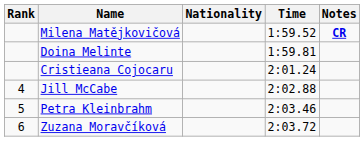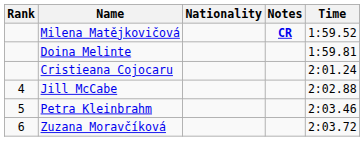 <table class="wikitable sortable" style="text-align:center">
 <tr>
 <th>Rank</th>
 <th>Name</th>
 <th>Nationality</th>
+<th>Notes</th>
 <th>Time</th>
-<th>Notes</th>
 </tr>
 <tr>
 <td></td>
 <td align="left"><a href='#'>Milena Matějkovičová</a></td>
 <td align=left></td>
+<td><strong><a href='#'>CR</a></strong></td>
 <td>1:59.52</td>
-<td><strong><a href='#'>CR</a></strong></td>
 </tr>
 <tr>
 <td></td>
 <td align="left"><a href='#'>Doina Melinte</a></td>
 <td align=left></td>
+<td></td>
 <td>1:59.81</td>
-<td></td>
 </tr>
 <tr>
 <td></td>
 <td align="left"><a href='#'>Cristieana Cojocaru</a></td>
 <td align=left></td>
+<td></td>
 <td>2:01.24</td>
-<td></td>
 </tr>
 <tr>
 <td>4</td>
 <td align="left"><a href='#'>Jill McCabe</a></td>
 <td align=left></td>
+<td></td>
 <td>2:02.88</td>
-<td></td>
 </tr>
 <tr>
 <td>5</td>
 <td align="left"><a href='#'>Petra Kleinbrahm</a></td>
 <td align=left></td>
+<td></td>
 <td>2:03.46</td>
-<td></td>
 </tr>
 <tr>
 <td>6</td>
 <td align="left"><a href='#'>Zuzana Moravčíková</a></td>
 <td align=left></td>
+<td></td>
 <td>2:03.72</td>
-<td></td>
 </tr>
 </table>
